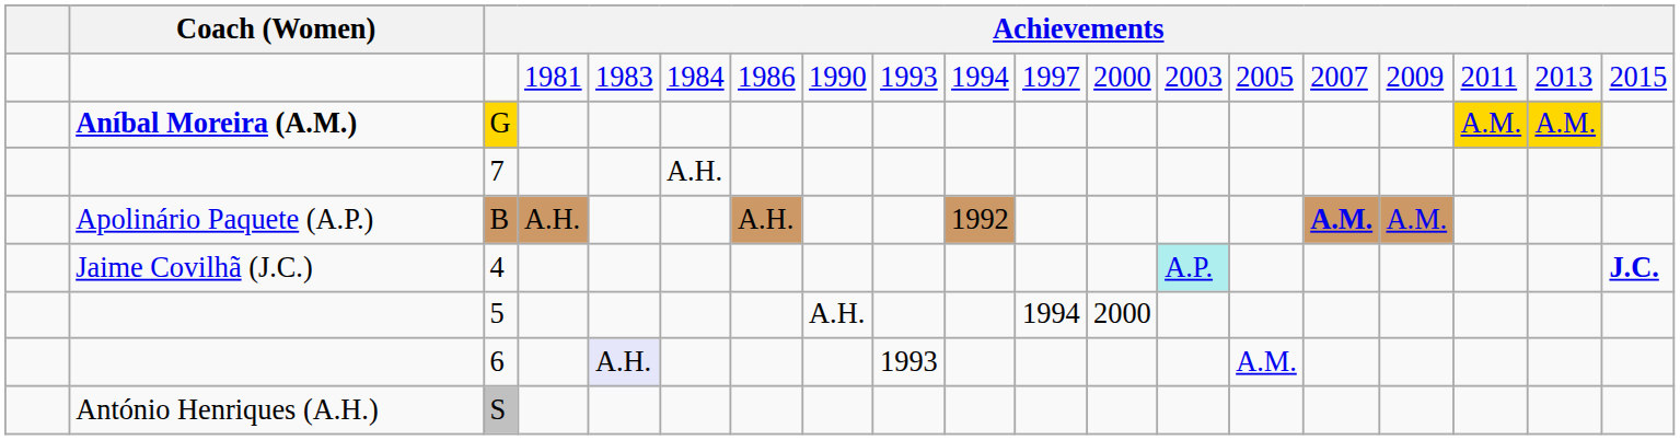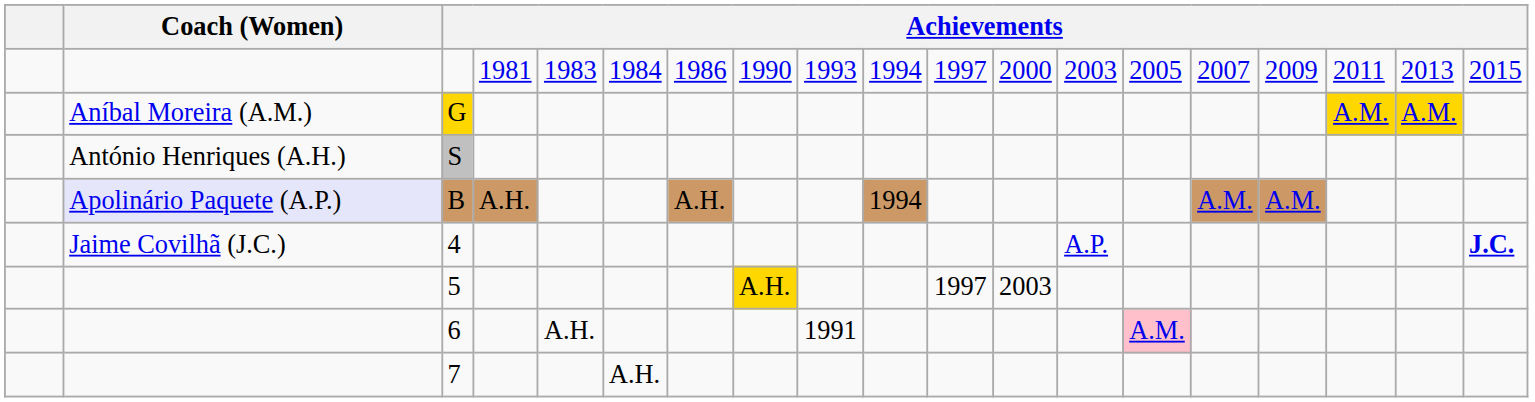 <table class="wikitable" style="font-size:90%;">
 <tr>
 <th width=25></th>
 <th width=200>Coach (Women)</th>
 <th colspan="17"><a href='#'>Achievements</a></th>
 </tr>
 <tr>
 <td></td>
 <td></td>
 <td></td>
 <td><a href='#'>1981</a></td>
 <td><a href='#'>1983</a></td>
 <td><a href='#'>1984</a></td>
 <td><a href='#'>1986</a></td>
 <td><a href='#'>1990</a></td>
 <td><a href='#'>1993</a></td>
 <td><a href='#'>1994</a></td>
 <td><a href='#'>1997</a></td>
 <td><a href='#'>2000</a></td>
 <td><a href='#'>2003</a></td>
 <td><a href='#'>2005</a></td>
 <td><a href='#'>2007</a></td>
 <td><a href='#'>2009</a></td>
 <td><a href='#'>2011</a></td>
 <td><a href='#'>2013</a></td>
 <td><a href='#'>2015</a></td>
 </tr>
 <tr>
 <td align=right></td>
-<td><strong><a href='#'>Aníbal Moreira</a> (A.M.)    </strong></td>
+<td><a href='#'>Aníbal Moreira</a> (A.M.)    </td>
 <td style="background:gold;">G</td>
 <td></td>
 <td></td>
 <td></td>
 <td></td>
 <td></td>
 <td></td>
 <td></td>
 <td></td>
 <td></td>
 <td></td>
 <td></td>
 <td></td>
 <td></td>
 <td style="background:gold;"><a href='#'>A.M.</a></td>
 <td style="background:gold;"><a href='#'>A.M.</a></td>
+<td></td>
+</tr>
+<tr>
+<td align=right></td>
+<td>António Henriques (A.H.) </td>
+<td style="background:silver;">S</td>
+<td></td>
+<td></td>
+<td></td>
+<td></td>
+<td></td>
+<td></td>
+<td></td>
+<td></td>
+<td></td>
+<td></td>
+<td></td>
+<td></td>
+<td></td>
+<td></td>
+<td></td>
+<td></td>
+</tr>
+<tr>
+<td align=right></td>
+<td style="background: lavender;"><a href='#'>Apolinário Paquete</a> (A.P.)</td>
+<td style="background:#c96;">B</td>
+<td style="background:#c96;">A.H.</td>
+<td></td>
+<td></td>
+<td style="background:#c96;">A.H.</td>
+<td></td>
+<td></td>
+<td style="background:#c96;">1994</td>
+<td></td>
+<td></td>
+<td></td>
+<td></td>
+<td style="background:#c96;"><a href='#'>A.M.</a></td>
+<td style="background:#c96;"><a href='#'>A.M.</a></td>
+<td></td>
+<td></td>
+<td></td>
+</tr>
+<tr>
+<td align=right></td>
+<td><a href='#'>Jaime Covilhã</a> (J.C.)</td>
+<td>4</td>
+<td></td>
+<td></td>
+<td></td>
+<td></td>
+<td></td>
+<td></td>
+<td></td>
+<td></td>
+<td></td>
+<td><a href='#'>A.P.</a></td>
+<td></td>
+<td></td>
+<td></td>
+<td></td>
+<td></td>
+<td><strong><a href='#'>J.C.</a></strong></td>
+</tr>
+<tr>
+<td></td>
+<td></td>
+<td>5</td>
+<td></td>
+<td></td>
+<td></td>
+<td></td>
+<td style="background: gold;">A.H.</td>
+<td></td>
+<td></td>
+<td>1997</td>
+<td>2003</td>
+<td></td>
+<td></td>
+<td></td>
+<td></td>
+<td></td>
+<td></td>
+<td></td>
+</tr>
+<tr>
+<td></td>
+<td></td>
+<td>6</td>
+<td></td>
+<td>A.H.</td>
+<td></td>
+<td></td>
+<td></td>
+<td>1991</td>
+<td></td>
+<td></td>
+<td></td>
+<td></td>
+<td style="background: pink;"><a href='#'>A.M.</a></td>
+<td></td>
+<td></td>
+<td></td>
+<td></td>
 <td></td>
 </tr>
 <tr>
 <td></td>
 <td></td>
 <td>7</td>
 <td></td>
 <td></td>
 <td>A.H.</td>
 <td></td>
 <td></td>
 <td></td>
 <td></td>
 <td></td>
 <td></td>
 <td></td>
 <td></td>
 <td></td>
 <td></td>
 <td></td>
 <td></td>
 <td></td>
 </tr>
-<tr>
-<td align=right></td>
-<td><a href='#'>Apolinário Paquete</a> (A.P.)</td>
-<td style="background:#c96;">B</td>
-<td style="background:#c96;">A.H.</td>
-<td></td>
-<td></td>
-<td style="background:#c96;">A.H.</td>
-<td></td>
-<td></td>
-<td style="background:#c96;">1992</td>
-<td></td>
-<td></td>
-<td></td>
-<td></td>
-<td style="background:#c96;"><strong><a href='#'>A.M.</a></strong></td>
-<td style="background:#c96;"><a href='#'>A.M.</a></td>
-<td></td>
-<td></td>
-<td></td>
-</tr>
-<tr>
-<td align=right></td>
-<td><a href='#'>Jaime Covilhã</a> (J.C.)</td>
-<td>4</td>
-<td></td>
-<td></td>
-<td></td>
-<td></td>
-<td></td>
-<td></td>
-<td></td>
-<td></td>
-<td></td>
-<td style="background: paleturquoise;"><a href='#'>A.P.</a></td>
-<td></td>
-<td></td>
-<td></td>
-<td></td>
-<td></td>
-<td><strong><a href='#'>J.C.</a></strong></td>
-</tr>
-<tr>
-<td></td>
-<td></td>
-<td>5</td>
-<td></td>
-<td></td>
-<td></td>
-<td></td>
-<td>A.H.</td>
-<td></td>
-<td></td>
-<td>1994</td>
-<td>2000</td>
-<td></td>
-<td></td>
-<td></td>
-<td></td>
-<td></td>
-<td></td>
-<td></td>
-</tr>
-<tr>
-<td></td>
-<td></td>
-<td>6</td>
-<td></td>
-<td style="background: lavender;">A.H.</td>
-<td></td>
-<td></td>
-<td></td>
-<td>1993</td>
-<td></td>
-<td></td>
-<td></td>
-<td></td>
-<td><a href='#'>A.M.</a></td>
-<td></td>
-<td></td>
-<td></td>
-<td></td>
-<td></td>
-</tr>
-<tr>
-<td align=right></td>
-<td>António Henriques (A.H.) </td>
-<td style="background:silver;">S</td>
-<td></td>
-<td></td>
-<td></td>
-<td></td>
-<td></td>
-<td></td>
-<td></td>
-<td></td>
-<td></td>
-<td></td>
-<td></td>
-<td></td>
-<td></td>
-<td></td>
-<td></td>
-<td></td>
-</tr>
 </table>
